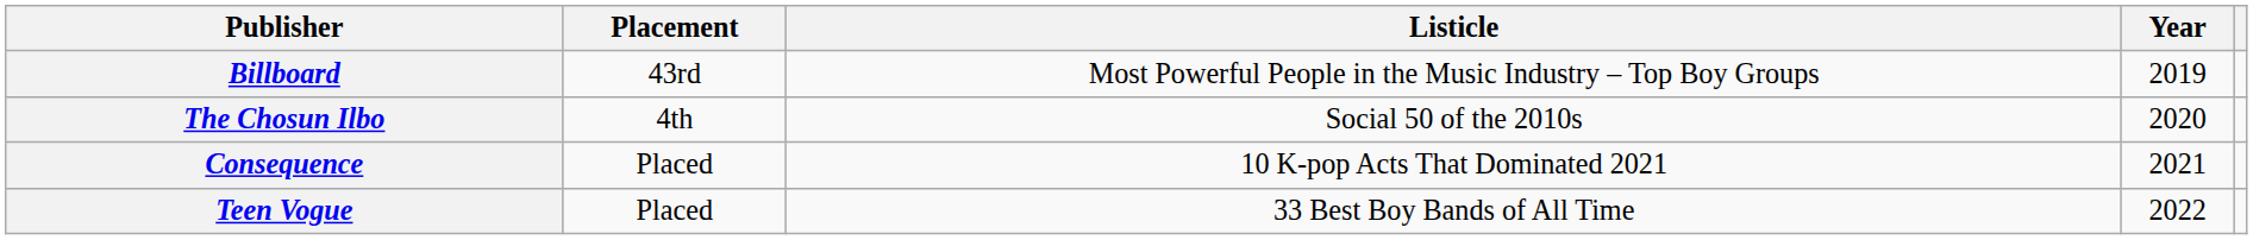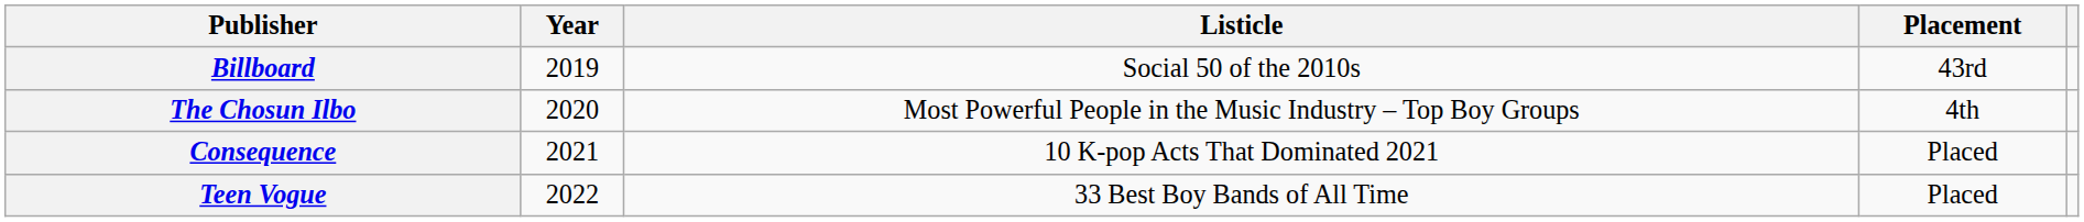 <table class="wikitable sortable plainrowheaders" style="text-align:center" style="margin-left: auto; margin-right: auto; border: none;">
 <tr>
 <th width="25%">Publisher</th>
+<th width="5%">Year</th>
+<th width="60%">Listicle</th>
 <th width="10%">Placement</th>
-<th width="60%">Listicle</th>
-<th width="5%">Year</th>
 <th scope="col" class="unsortable"></th>
 </tr>
 <tr>
 <th scope="row"><em><a href='#'>Billboard</a></em></th>
+<td style="text-align:center;">2019</td>
+<td style="text-align:center;">Social 50 of the 2010s</td>
 <td style="text-align:center;">43rd</td>
-<td style="text-align:center;">Most Powerful People in the Music Industry – Top Boy Groups</td>
-<td style="text-align:center;">2019</td>
 <td style="text-align:center;"></td>
 </tr>
 <tr>
 <th scope="row"><em><a href='#'>The Chosun Ilbo</a></em></th>
+<td style="text-align:center;">2020</td>
+<td style="text-align:center;">Most Powerful People in the Music Industry – Top Boy Groups</td>
 <td style="text-align:center;">4th</td>
-<td style="text-align:center;">Social 50 of the 2010s</td>
-<td style="text-align:center;">2020</td>
 <td style="text-align:center;"></td>
 </tr>
 <tr>
 <th scope="row"><em><a href='#'>Consequence</a></em></th>
+<td style="text-align:center;">2021</td>
+<td style="text-align:center;">10 K-pop Acts That Dominated 2021</td>
 <td style="text-align:center;">Placed</td>
-<td style="text-align:center;">10 K-pop Acts That Dominated 2021</td>
-<td style="text-align:center;">2021</td>
 <td style="text-align:center;"></td>
 </tr>
 <tr>
 <th scope="row"><em><a href='#'>Teen Vogue</a></em></th>
+<td style="text-align:center;">2022</td>
+<td style="text-align:center;">33 Best Boy Bands of All Time</td>
 <td style="text-align:center;">Placed</td>
-<td style="text-align:center;">33 Best Boy Bands of All Time</td>
-<td style="text-align:center;">2022</td>
 <td style="text-align:center;"></td>
 </tr>
 </table>
